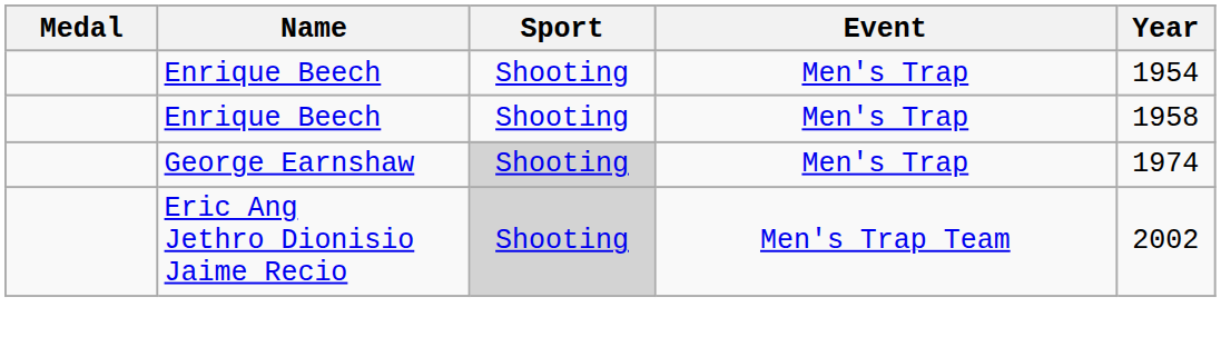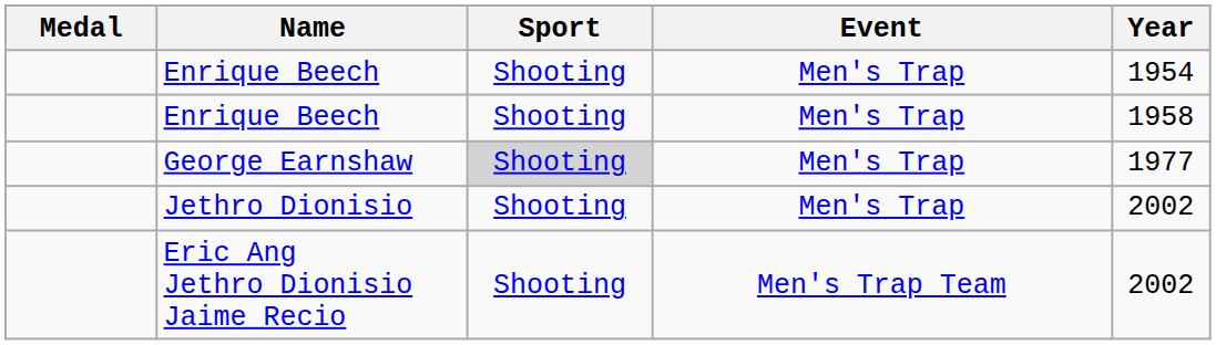 <table class="wikitable"  style="font-size:100%;  text-align:center;">
 <tr>
 <th width="65">Medal</th>
 <th width="140">Name</th>
 <th width="80">Sport</th>
 <th width="210">Event</th>
 <th width="40">Year</th>
 </tr>
 <tr>
 <td></td>
 <td align=left><a href='#'>Enrique Beech</a></td>
 <td><a href='#'>Shooting</a></td>
 <td><a href='#'>Men's Trap</a></td>
 <td>1954</td>
 </tr>
 <tr>
 <td></td>
 <td align=left><a href='#'>Enrique Beech</a></td>
 <td><a href='#'>Shooting</a></td>
 <td><a href='#'>Men's Trap</a></td>
 <td>1958</td>
 </tr>
 <tr>
 <td></td>
 <td align=left><a href='#'>George Earnshaw</a></td>
 <td style="background: lightgrey;"><a href='#'>Shooting</a></td>
 <td><a href='#'>Men's Trap</a></td>
-<td>1974</td>
+<td>1977</td>
+</tr>
+<tr>
+<td></td>
+<td align=left><a href='#'>Jethro Dionisio</a></td>
+<td><a href='#'>Shooting</a></td>
+<td><a href='#'>Men's Trap</a></td>
+<td>2002</td>
 </tr>
 <tr>
 <td></td>
 <td align=left><a href='#'>Eric Ang</a><br><a href='#'>Jethro Dionisio</a><br><a href='#'>Jaime Recio</a></td>
-<td style="background: lightgrey;"><a href='#'>Shooting</a></td>
+<td><a href='#'>Shooting</a></td>
 <td><a href='#'>Men's Trap Team</a></td>
 <td>2002</td>
 </tr>
 </table>
